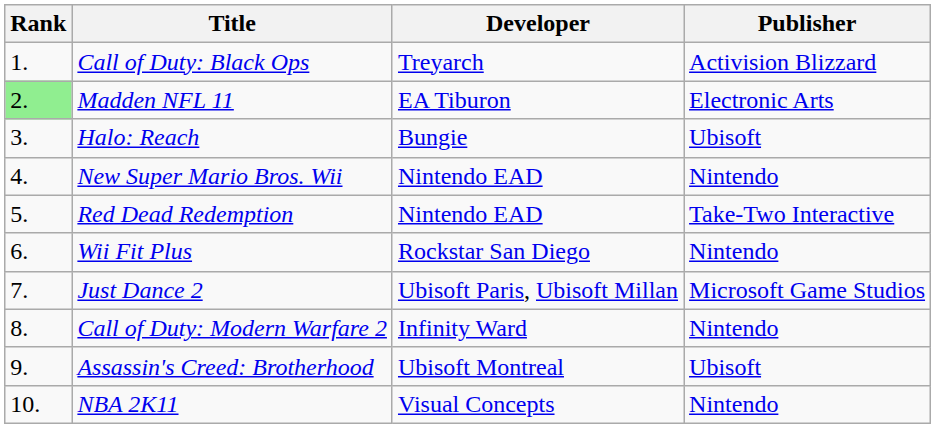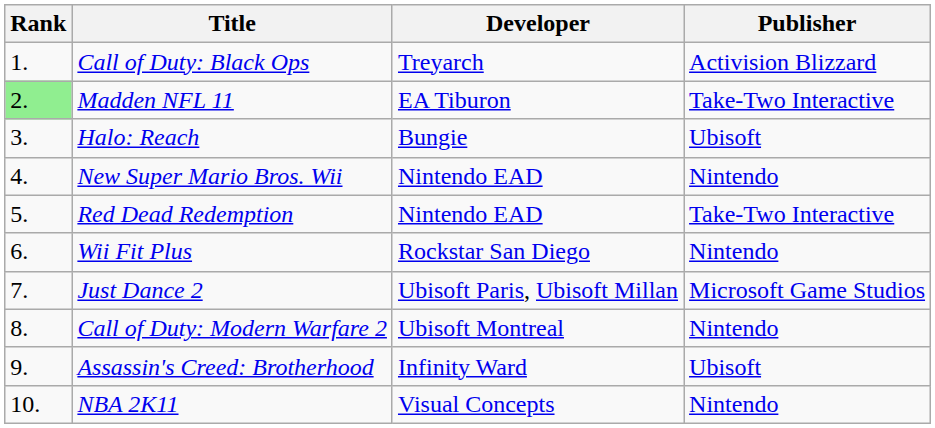 <table class="wikitable">
 <tr>
 <th>Rank</th>
 <th>Title</th>
 <th>Developer</th>
 <th>Publisher</th>
 </tr>
 <tr>
 <td>1.</td>
 <td><em><a href='#'>Call of Duty: Black Ops</a></em></td>
 <td><a href='#'>Treyarch</a></td>
 <td><a href='#'>Activision Blizzard</a></td>
 </tr>
 <tr>
 <td style="background: lightgreen;">2.</td>
 <td><em><a href='#'>Madden NFL 11</a></em></td>
 <td><a href='#'>EA Tiburon</a></td>
-<td><a href='#'>Electronic Arts</a></td>
+<td><a href='#'>Take-Two Interactive</a></td>
 </tr>
 <tr>
 <td>3.</td>
 <td><em><a href='#'>Halo: Reach</a></em></td>
 <td><a href='#'>Bungie</a></td>
 <td><a href='#'>Ubisoft</a></td>
 </tr>
 <tr>
 <td>4.</td>
 <td><em><a href='#'>New Super Mario Bros. Wii</a></em></td>
 <td><a href='#'>Nintendo EAD</a></td>
 <td><a href='#'>Nintendo</a></td>
 </tr>
 <tr>
 <td>5.</td>
 <td><em><a href='#'>Red Dead Redemption</a></em></td>
 <td><a href='#'>Nintendo EAD</a></td>
 <td><a href='#'>Take-Two Interactive</a></td>
 </tr>
 <tr>
 <td>6.</td>
 <td><em><a href='#'>Wii Fit Plus</a></em></td>
 <td><a href='#'>Rockstar San Diego</a></td>
 <td><a href='#'>Nintendo</a></td>
 </tr>
 <tr>
 <td>7.</td>
 <td><em><a href='#'>Just Dance 2</a></em></td>
 <td><a href='#'>Ubisoft Paris</a>, <a href='#'>Ubisoft Millan</a></td>
 <td><a href='#'>Microsoft Game Studios</a></td>
 </tr>
 <tr>
 <td>8.</td>
 <td><em><a href='#'>Call of Duty: Modern Warfare 2</a></em></td>
-<td><a href='#'>Infinity Ward</a></td>
+<td><a href='#'>Ubisoft Montreal</a></td>
 <td><a href='#'>Nintendo</a></td>
 </tr>
 <tr>
 <td>9.</td>
 <td><em><a href='#'>Assassin's Creed: Brotherhood</a></em></td>
-<td><a href='#'>Ubisoft Montreal</a></td>
+<td><a href='#'>Infinity Ward</a></td>
 <td><a href='#'>Ubisoft</a></td>
 </tr>
 <tr>
 <td>10.</td>
 <td><em><a href='#'>NBA 2K11</a></em></td>
 <td><a href='#'>Visual Concepts</a></td>
 <td><a href='#'>Nintendo</a></td>
 </tr>
 </table>
